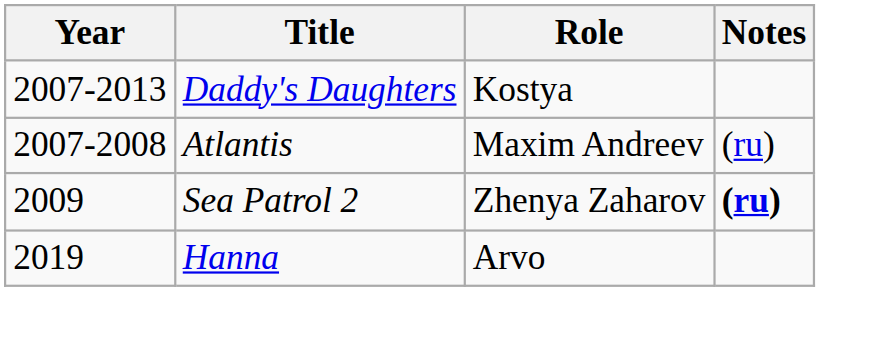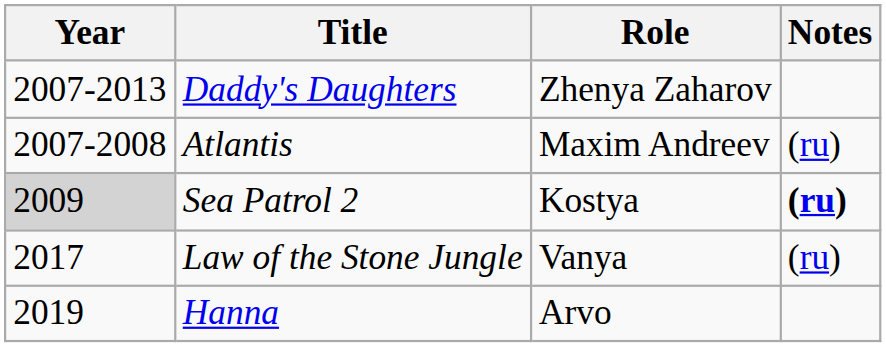 <table class="wikitable sortable">
 <tr>
 <th>Year</th>
 <th>Title</th>
 <th>Role</th>
 <th>Notes</th>
 </tr>
 <tr>
 <td>2007-2013</td>
 <td><em><a href='#'>Daddy's Daughters</a></em></td>
-<td>Kostya</td>
+<td>Zhenya Zaharov</td>
 <td></td>
 </tr>
 <tr>
 <td>2007-2008</td>
 <td><em>Atlantis</em></td>
 <td>Maxim Andreev</td>
 <td>(<a href='#'>ru</a>)</td>
 </tr>
 <tr>
-<td>2009</td>
+<td style="background: lightgrey;">2009</td>
 <td><em>Sea Patrol 2</em></td>
-<td>Zhenya Zaharov</td>
+<td>Kostya</td>
 <td><strong>(<a href='#'>ru</a>)</strong></td>
+</tr>
+<tr>
+<td>2017</td>
+<td><em>Law of the Stone Jungle</em></td>
+<td>Vanya</td>
+<td>(<a href='#'>ru</a>)</td>
 </tr>
 <tr>
 <td>2019</td>
 <td><em><a href='#'>Hanna</a></em></td>
 <td>Arvo</td>
 <td></td>
 </tr>
 </table>
